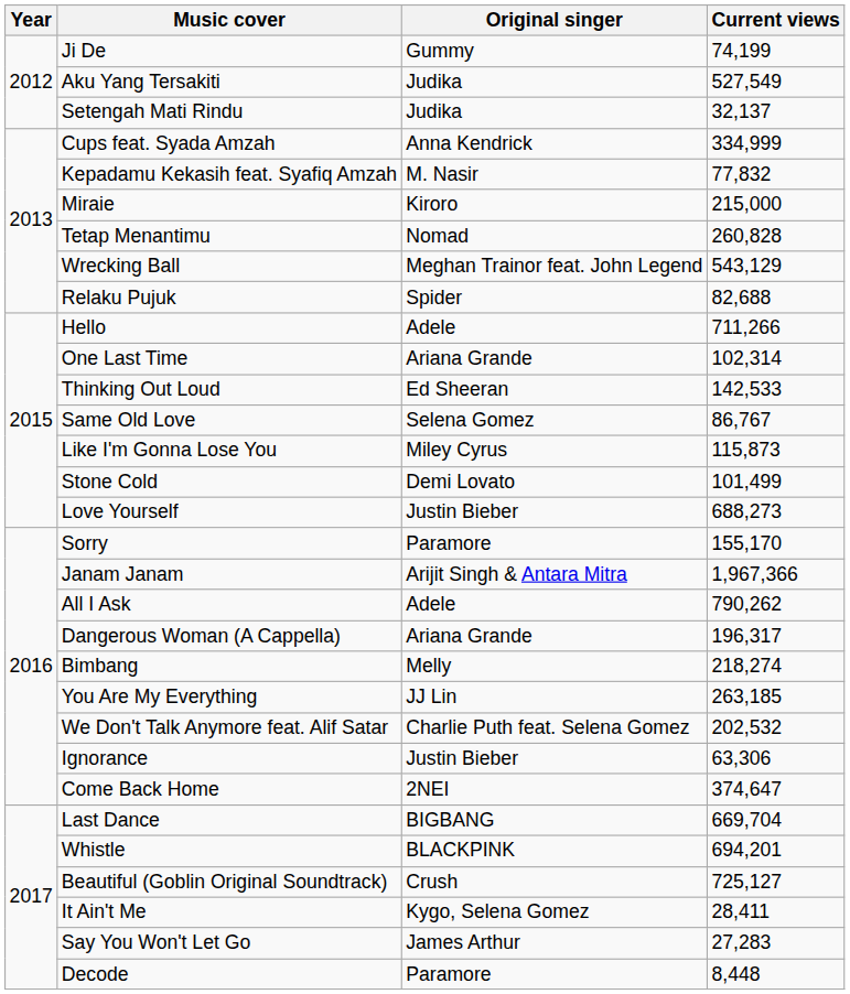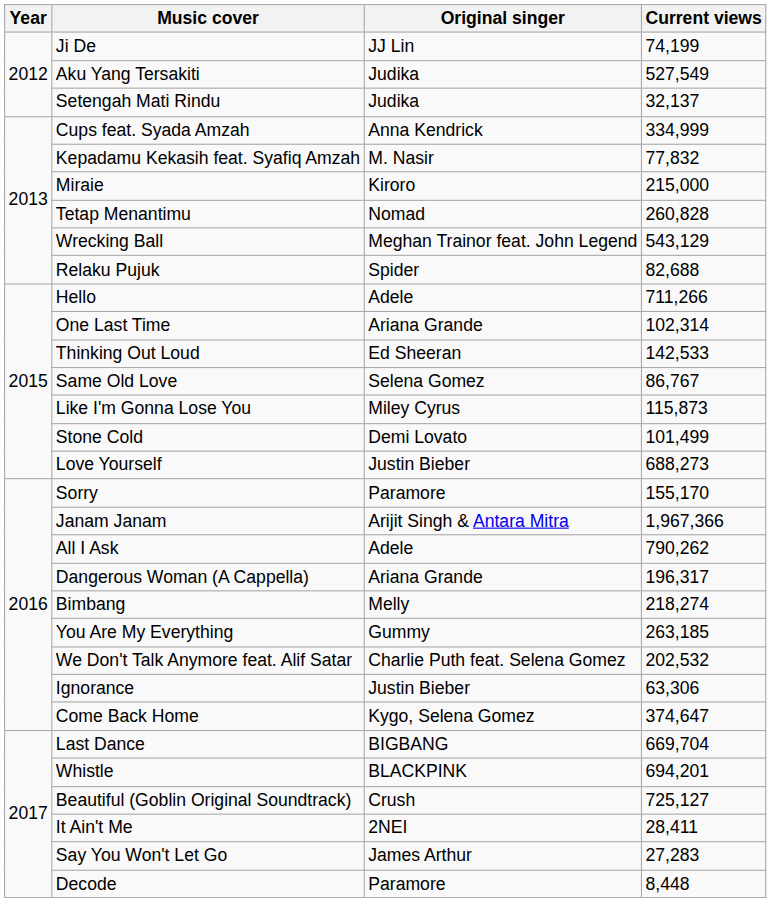 <table class="wikitable">
 <tr>
 <th>Year</th>
 <th>Music cover</th>
 <th>Original singer</th>
 <th>Current views</th>
 </tr>
 <tr>
 <td rowspan=3>2012</td>
 <td>Ji De</td>
-<td>Gummy</td>
+<td>JJ Lin</td>
 <td>74,199</td>
 </tr>
 <tr>
 <td>Aku Yang Tersakiti</td>
 <td>Judika</td>
 <td>527,549</td>
 </tr>
 <tr>
 <td>Setengah Mati Rindu</td>
 <td>Judika</td>
 <td>32,137</td>
 </tr>
 <tr>
 <td rowspan=6>2013</td>
 <td>Cups feat. Syada Amzah</td>
 <td>Anna Kendrick</td>
 <td>334,999</td>
 </tr>
 <tr>
 <td>Kepadamu Kekasih feat. Syafiq Amzah</td>
 <td>M. Nasir</td>
 <td>77,832</td>
 </tr>
 <tr>
 <td>Miraie</td>
 <td>Kiroro</td>
 <td>215,000</td>
 </tr>
 <tr>
 <td>Tetap Menantimu</td>
 <td>Nomad</td>
 <td>260,828</td>
 </tr>
 <tr>
 <td>Wrecking Ball</td>
 <td>Meghan Trainor feat. John Legend</td>
 <td>543,129</td>
 </tr>
 <tr>
 <td>Relaku Pujuk</td>
 <td>Spider</td>
 <td>82,688</td>
 </tr>
 <tr>
 <td rowspan=7>2015</td>
 <td>Hello</td>
 <td>Adele</td>
 <td>711,266</td>
 </tr>
 <tr>
 <td>One Last Time</td>
 <td>Ariana Grande</td>
 <td>102,314</td>
 </tr>
 <tr>
 <td>Thinking Out Loud</td>
 <td>Ed Sheeran</td>
 <td>142,533</td>
 </tr>
 <tr>
 <td>Same Old Love</td>
 <td>Selena Gomez</td>
 <td>86,767</td>
 </tr>
 <tr>
 <td>Like I'm Gonna Lose You</td>
 <td>Miley Cyrus</td>
 <td>115,873</td>
 </tr>
 <tr>
 <td>Stone Cold</td>
 <td>Demi Lovato</td>
 <td>101,499</td>
 </tr>
 <tr>
 <td>Love Yourself</td>
 <td>Justin Bieber</td>
 <td>688,273</td>
 </tr>
 <tr>
 <td rowspan=9>2016</td>
 <td>Sorry</td>
 <td>Paramore</td>
 <td>155,170</td>
 </tr>
 <tr>
 <td>Janam Janam</td>
 <td>Arijit Singh & <a href='#'>Antara Mitra</a></td>
 <td>1,967,366</td>
 </tr>
 <tr>
 <td>All I Ask</td>
 <td>Adele</td>
 <td>790,262</td>
 </tr>
 <tr>
 <td>Dangerous Woman (A Cappella)</td>
 <td>Ariana Grande</td>
 <td>196,317</td>
 </tr>
 <tr>
 <td>Bimbang</td>
 <td>Melly</td>
 <td>218,274</td>
 </tr>
 <tr>
 <td>You Are My Everything</td>
-<td>JJ Lin</td>
+<td>Gummy</td>
 <td>263,185</td>
 </tr>
 <tr>
 <td>We Don't Talk Anymore feat. Alif Satar</td>
 <td>Charlie Puth feat. Selena Gomez</td>
 <td>202,532</td>
 </tr>
 <tr>
 <td>Ignorance</td>
 <td>Justin Bieber</td>
 <td>63,306</td>
 </tr>
 <tr>
 <td>Come Back Home</td>
-<td>2NEI</td>
+<td>Kygo, Selena Gomez</td>
 <td>374,647</td>
 </tr>
 <tr>
 <td rowspan=6>2017</td>
 <td>Last Dance</td>
 <td>BIGBANG</td>
 <td>669,704</td>
 </tr>
 <tr>
 <td>Whistle</td>
 <td>BLACKPINK</td>
 <td>694,201</td>
 </tr>
 <tr>
 <td>Beautiful (Goblin Original Soundtrack)</td>
 <td>Crush</td>
 <td>725,127</td>
 </tr>
 <tr>
 <td>It Ain't Me</td>
-<td>Kygo, Selena Gomez</td>
+<td>2NEI</td>
 <td>28,411</td>
 </tr>
 <tr>
 <td>Say You Won't Let Go</td>
 <td>James Arthur</td>
 <td>27,283</td>
 </tr>
 <tr>
 <td>Decode</td>
 <td>Paramore</td>
 <td>8,448</td>
 </tr>
 <tr>
 </tr>
 </table>
